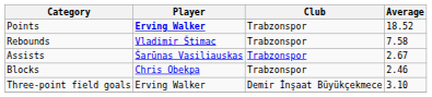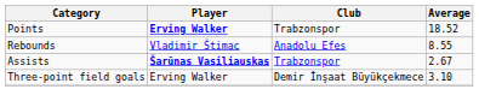 <table class="wikitable">
 <tr>
 <th>Category</th>
 <th>Player</th>
 <th>Club</th>
 <th>Average</th>
 </tr>
 <tr>
 <td>Points</td>
 <td><strong> <a href='#'>Erving Walker</a></strong></td>
 <td>Trabzonspor</td>
 <td>18.52</td>
 </tr>
 <tr>
 <td>Rebounds</td>
 <td> <a href='#'>Vladimir Štimac</a></td>
-<td>Trabzonspor</td>
-<td>7.58</td>
+<td><a href='#'>Anadolu Efes</a></td>
+<td>8.55</td>
 </tr>
 <tr>
 <td>Assists</td>
-<td> <a href='#'>Šarūnas Vasiliauskas</a></td>
+<td><strong> <a href='#'>Šarūnas Vasiliauskas</a></strong></td>
 <td><a href='#'>Trabzonspor</a></td>
 <td>2.67</td>
-</tr>
-<tr>
-<td>Blocks</td>
-<td> <a href='#'>Chris Obekpa</a></td>
-<td>Trabzonspor</td>
-<td>2.46</td>
 </tr>
 <tr>
 <td>Three-point field goals</td>
 <td> Erving Walker</td>
 <td>Demir İnşaat Büyükçekmece</td>
 <td>3.10</td>
 </tr>
 <tr>
 </tr>
 </table>
